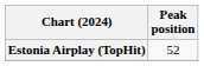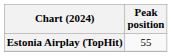 <table class="wikitable plainrowheaders" style="text-align:center">
 <tr>
 <th scope="col">Chart (2024)</th>
 <th scope="col">Peak<br>position</th>
 </tr>
 <tr>
 <th scope="row">Estonia Airplay (TopHit)</th>
-<td>52</td>
+<td>55</td>
 </tr>
 <tr>
 </tr>
 </table>
